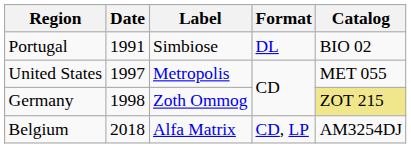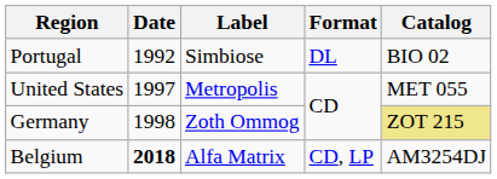 <table class="wikitable">
 <tr>
 <th>Region</th>
 <th>Date</th>
 <th>Label</th>
 <th>Format</th>
 <th>Catalog</th>
 </tr>
 <tr>
 <td>Portugal</td>
-<td>1991</td>
+<td>1992</td>
 <td>Simbiose</td>
 <td><a href='#'>DL</a></td>
 <td>BIO 02</td>
 </tr>
 <tr>
 <td>United States</td>
 <td>1997</td>
 <td><a href='#'>Metropolis</a></td>
 <td rowspan="2">CD</td>
 <td>MET 055</td>
 </tr>
 <tr>
 <td>Germany</td>
 <td>1998</td>
 <td><a href='#'>Zoth Ommog</a></td>
 <td style="background: khaki;">ZOT 215</td>
 </tr>
 <tr>
 <td>Belgium</td>
-<td>2018</td>
+<td><strong>2018</strong></td>
 <td><a href='#'>Alfa Matrix</a></td>
 <td><a href='#'>CD</a>, <a href='#'>LP</a></td>
 <td>AM3254DJ</td>
 </tr>
 </table>
